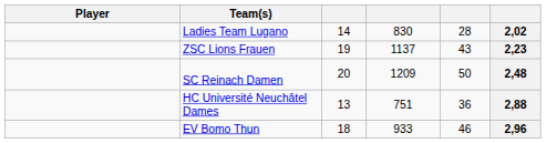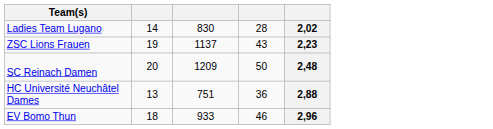 <table class="wikitable sortable" style="text-align: center">
 <tr>
-<th style="width: 15em;">Player</th>
 <th style="width: 12em;">Team(s)</th>
 <th style="width: 3.5em;"></th>
 <th style="width: 6em;"></th>
 <th style="width: 4em;"></th>
 <th style="width: 4em;"></th>
 </tr>
 <tr>
-<td style="text-align:left;"> </td>
 <td style="text-align:left;"><a href='#'>Ladies Team Lugano</a></td>
 <td>14</td>
 <td>830</td>
 <td>28</td>
 <th>2,02</th>
 </tr>
 <tr>
-<td style="text-align:left;"> </td>
 <td style="text-align:left;"><a href='#'>ZSC Lions Frauen</a></td>
 <td>19</td>
 <td>1137</td>
 <td>43</td>
 <th>2,23</th>
 </tr>
 <tr>
-<td style="text-align:left;"> </td>
 <td style="text-align:left;"><br><a href='#'>SC Reinach Damen</a></td>
 <td>20</td>
 <td>1209</td>
 <td>50</td>
 <th>2,48</th>
 </tr>
 <tr>
-<td style="text-align:left;"> </td>
 <td style="text-align:left;"><a href='#'>HC Université Neuchâtel Dames</a></td>
 <td>13</td>
 <td>751</td>
 <td>36</td>
 <th>2,88</th>
 </tr>
 <tr>
-<td style="text-align:left;"> </td>
 <td style="text-align:left;"><a href='#'>EV Bomo Thun</a></td>
 <td>18</td>
 <td>933</td>
 <td>46</td>
 <th>2,96</th>
 </tr>
 </table>
